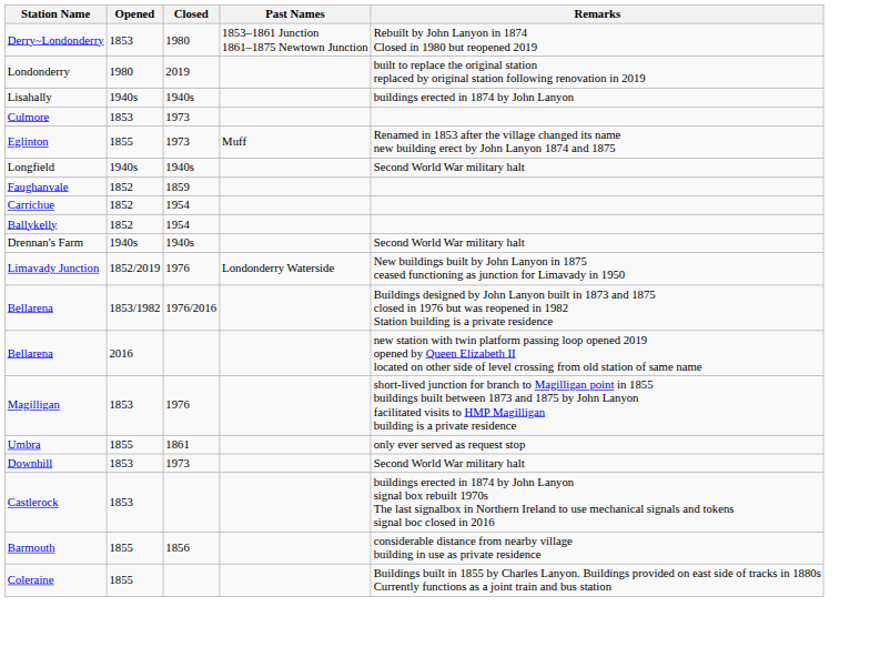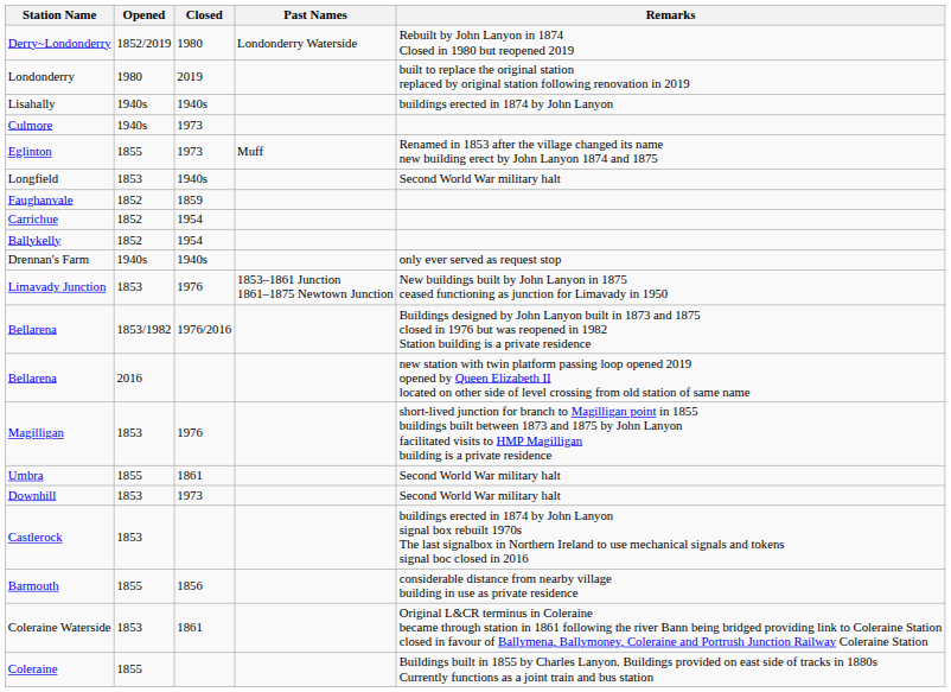 <table class="wikitable">
 <tr>
 <th>Station Name</th>
 <th>Opened</th>
 <th>Closed</th>
 <th>Past Names</th>
 <th>Remarks</th>
 </tr>
 <tr>
 <td><a href='#'>Derry~Londonderry</a></td>
-<td>1853</td>
+<td>1852/2019</td>
 <td>1980</td>
-<td>1853–1861 Junction<br>1861–1875 Newtown Junction</td>
+<td>Londonderry Waterside</td>
 <td>Rebuilt by John Lanyon in 1874<br>Closed in 1980 but reopened 2019</td>
 </tr>
 <tr>
 <td>Londonderry</td>
 <td>1980</td>
 <td>2019</td>
 <td></td>
 <td>built to replace the original station<br>replaced by original station following renovation in 2019</td>
 </tr>
 <tr>
 <td>Lisahally</td>
 <td>1940s</td>
 <td>1940s</td>
 <td></td>
 <td>buildings erected in 1874 by John Lanyon</td>
 </tr>
 <tr>
 <td><a href='#'>Culmore</a></td>
-<td>1853</td>
+<td>1940s</td>
 <td>1973</td>
 <td></td>
 <td></td>
 </tr>
 <tr>
 <td><a href='#'>Eglinton</a></td>
 <td>1855</td>
 <td>1973</td>
 <td>Muff</td>
 <td>Renamed in 1853 after the village changed its name<br>new building erect by John Lanyon 1874 and 1875</td>
 </tr>
 <tr>
 <td>Longfield</td>
-<td>1940s</td>
+<td>1853</td>
 <td>1940s</td>
 <td></td>
 <td>Second World War military halt</td>
 </tr>
 <tr>
 <td><a href='#'>Faughanvale</a></td>
 <td>1852</td>
 <td>1859</td>
 <td></td>
 <td></td>
 </tr>
 <tr>
 <td><a href='#'>Carrichue</a></td>
 <td>1852</td>
 <td>1954</td>
 <td></td>
 <td></td>
 </tr>
 <tr>
 <td><a href='#'>Ballykelly</a></td>
 <td>1852</td>
 <td>1954</td>
 <td></td>
 <td></td>
 </tr>
 <tr>
 <td>Drennan's Farm</td>
 <td>1940s</td>
 <td>1940s</td>
 <td></td>
-<td>Second World War military halt</td>
+<td>only ever served as request stop</td>
 </tr>
 <tr>
 <td><a href='#'>Limavady Junction</a></td>
-<td>1852/2019</td>
+<td>1853</td>
 <td>1976</td>
-<td>Londonderry Waterside</td>
+<td>1853–1861 Junction<br>1861–1875 Newtown Junction</td>
 <td>New buildings built by John Lanyon in 1875<br>ceased functioning as junction for Limavady in 1950</td>
 </tr>
 <tr>
 <td><a href='#'>Bellarena</a></td>
 <td>1853/1982</td>
 <td>1976/2016</td>
 <td></td>
 <td>Buildings designed by John Lanyon built in 1873 and 1875<br>closed in 1976 but was reopened in 1982<br>Station building is a private residence</td>
 </tr>
 <tr>
 <td><a href='#'>Bellarena</a></td>
 <td>2016</td>
 <td></td>
 <td></td>
 <td>new station with twin platform passing loop opened 2019<br>opened by <a href='#'>Queen Elizabeth II</a><br>located on other side of level crossing from old station of same name</td>
 </tr>
 <tr>
 <td><a href='#'>Magilligan</a></td>
 <td>1853</td>
 <td>1976</td>
 <td></td>
 <td>short-lived junction for branch to <a href='#'>Magilligan point</a> in 1855<br>buildings built between 1873 and 1875 by John Lanyon<br>facilitated visits to <a href='#'>HMP Magilligan</a><br>building is a private residence</td>
 </tr>
 <tr>
 <td><a href='#'>Umbra</a></td>
 <td>1855</td>
 <td>1861</td>
 <td></td>
-<td>only ever served as request stop</td>
+<td>Second World War military halt</td>
 </tr>
 <tr>
 <td><a href='#'>Downhill</a></td>
 <td>1853</td>
 <td>1973</td>
 <td></td>
 <td>Second World War military halt</td>
 </tr>
 <tr>
 <td><a href='#'>Castlerock</a></td>
 <td>1853</td>
 <td></td>
 <td></td>
 <td>buildings erected in 1874 by John Lanyon<br>signal box rebuilt 1970s<br>The last signalbox in Northern Ireland to use mechanical signals and tokens<br>signal boc closed in 2016</td>
 </tr>
 <tr>
 <td><a href='#'>Barmouth</a></td>
 <td>1855</td>
 <td>1856</td>
 <td></td>
 <td>considerable distance from nearby village<br>building in use as private residence</td>
 </tr>
 <tr>
+<td>Coleraine Waterside</td>
+<td>1853</td>
+<td>1861</td>
+<td></td>
+<td>Original L&CR terminus in Coleraine<br>became through station in 1861 following the river Bann being bridged providing link to Coleraine Station<br>closed in favour of <a href='#'>Ballymena, Ballymoney, Coleraine and Portrush Junction Railway</a> Coleraine Station</td>
+</tr>
+<tr>
 <td><a href='#'>Coleraine</a></td>
 <td>1855</td>
 <td></td>
 <td></td>
 <td>Buildings built in 1855 by Charles Lanyon. Buildings provided on east side of tracks in 1880s<br>Currently functions as a joint train and bus station</td>
 </tr>
 </table>
